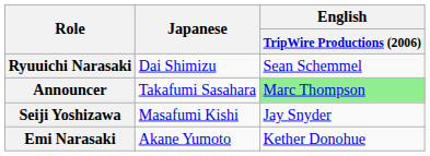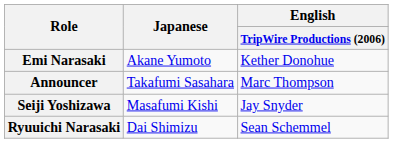 <table class="wikitable mw-collapsible">
 <tr>
 <th rowspan="2">Role</th>
 <th rowspan="2">Japanese</th>
 <th>English</th>
 </tr>
 <tr>
 <th><small><a href='#'>TripWire Productions</a> (2006)</small></th>
 </tr>
 <tr>
-<th>Ryuuichi Narasaki</th>
-<td><a href='#'>Dai Shimizu</a></td>
-<td><a href='#'>Sean Schemmel</a></td>
+<th>Emi Narasaki</th>
+<td><a href='#'>Akane Yumoto</a></td>
+<td><a href='#'>Kether Donohue</a></td>
 </tr>
 <tr>
 <th>Announcer</th>
 <td><a href='#'>Takafumi Sasahara</a></td>
-<td style="background: lightgreen;"><a href='#'>Marc Thompson</a></td>
+<td><a href='#'>Marc Thompson</a></td>
 </tr>
 <tr>
 <th>Seiji Yoshizawa</th>
 <td><a href='#'>Masafumi Kishi</a></td>
 <td><a href='#'>Jay Snyder</a></td>
 </tr>
 <tr>
-<th>Emi Narasaki</th>
-<td><a href='#'>Akane Yumoto</a></td>
-<td><a href='#'>Kether Donohue</a></td>
+<th>Ryuuichi Narasaki</th>
+<td><a href='#'>Dai Shimizu</a></td>
+<td><a href='#'>Sean Schemmel</a></td>
 </tr>
 </table>
